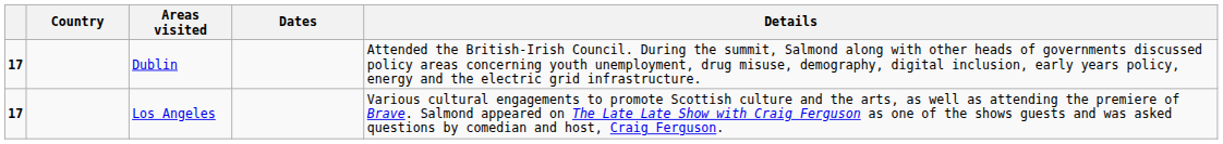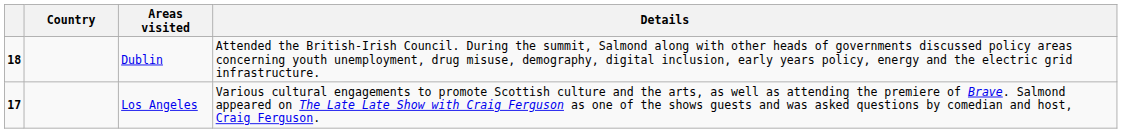 <table class="wikitable sortable">
 <tr>
 <th></th>
 <th width=100>Country</th>
 <th width=100>Areas visited</th>
-<th width=130 class=unsortable>Dates</th>
 <th class="unsortable">Details</th>
 </tr>
 <tr>
-<td rowspan=1><strong>17</strong></td>
+<td rowspan=1><strong>18</strong></td>
 <td></td>
 <td><a href='#'>Dublin</a></td>
-<td></td>
 <td>Attended the British-Irish Council. During the summit, Salmond along with other heads of governments discussed policy areas concerning youth unemployment, drug misuse, demography, digital inclusion, early years policy, energy and the electric grid infrastructure.</td>
 </tr>
 <tr>
 <td rowspan=1><strong>17</strong></td>
 <td></td>
 <td><a href='#'>Los Angeles</a></td>
-<td></td>
 <td>Various cultural engagements to promote Scottish culture and the arts, as well as attending the premiere of <em><a href='#'>Brave</a></em>. Salmond appeared on <em><a href='#'>The Late Late Show with Craig Ferguson</a></em> as one of the shows guests and was asked questions by comedian and host, <a href='#'>Craig Ferguson</a>.</td>
 </tr>
 </table>
